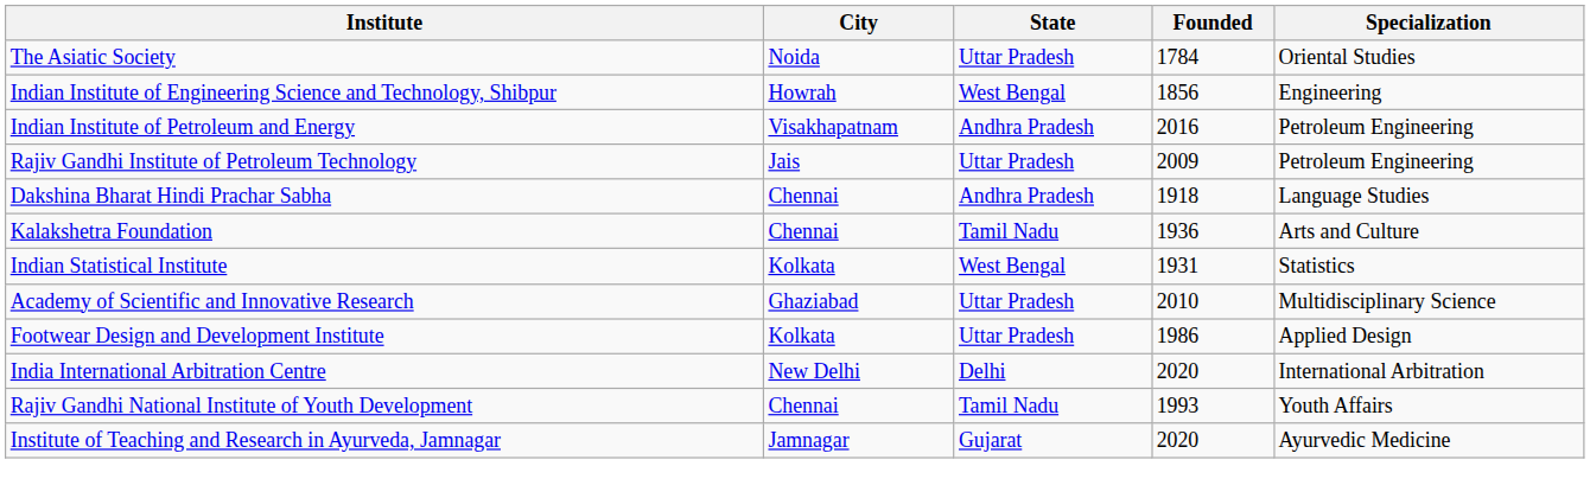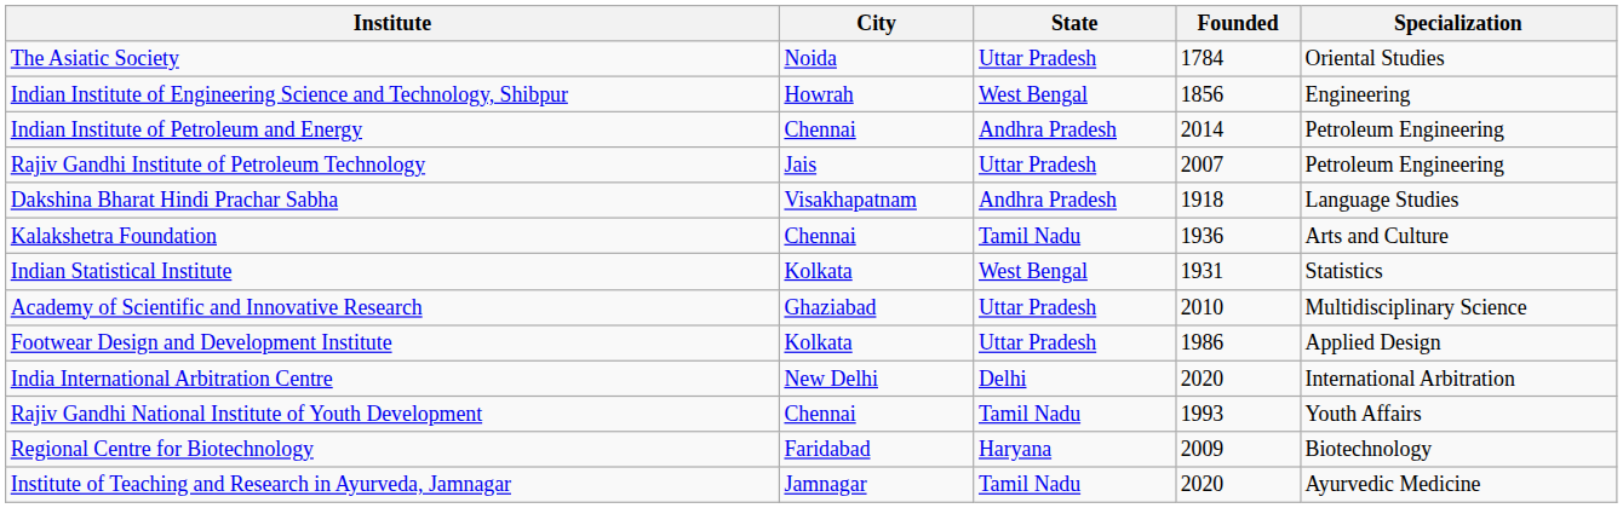 <table class="wikitable sortable" style="width:90%; font-size:95%">
 <tr align=center>
 <th>Institute</th>
 <th>City</th>
 <th>State</th>
 <th>Founded</th>
 <th>Specialization</th>
 </tr>
 <tr>
 <td><a href='#'>The Asiatic Society</a></td>
 <td><a href='#'>Noida</a></td>
 <td><a href='#'>Uttar Pradesh</a></td>
 <td>1784</td>
 <td>Oriental Studies</td>
 </tr>
 <tr>
 <td><a href='#'>Indian Institute of Engineering Science and Technology, Shibpur</a></td>
 <td><a href='#'>Howrah</a></td>
 <td><a href='#'>West Bengal</a></td>
 <td>1856</td>
 <td>Engineering</td>
 </tr>
 <tr>
 <td><a href='#'>Indian Institute of Petroleum and Energy</a></td>
-<td><a href='#'>Visakhapatnam</a></td>
+<td><a href='#'>Chennai</a></td>
 <td><a href='#'>Andhra Pradesh</a></td>
-<td>2016</td>
+<td>2014</td>
 <td>Petroleum Engineering</td>
 </tr>
 <tr>
 <td><a href='#'>Rajiv Gandhi Institute of Petroleum Technology</a></td>
 <td><a href='#'>Jais</a></td>
 <td><a href='#'>Uttar Pradesh</a></td>
-<td>2009</td>
+<td>2007</td>
 <td>Petroleum Engineering</td>
 </tr>
 <tr>
 <td><a href='#'>Dakshina Bharat Hindi Prachar Sabha</a></td>
-<td><a href='#'>Chennai</a></td>
+<td><a href='#'>Visakhapatnam</a></td>
 <td><a href='#'>Andhra Pradesh</a></td>
 <td>1918</td>
 <td>Language Studies</td>
 </tr>
 <tr>
 <td><a href='#'>Kalakshetra Foundation</a></td>
 <td><a href='#'>Chennai</a></td>
 <td><a href='#'>Tamil Nadu</a></td>
 <td>1936</td>
 <td>Arts and Culture</td>
 </tr>
 <tr>
 <td><a href='#'>Indian Statistical Institute</a></td>
 <td><a href='#'>Kolkata</a></td>
 <td><a href='#'>West Bengal</a></td>
 <td>1931</td>
 <td>Statistics</td>
 </tr>
 <tr>
 <td><a href='#'>Academy of Scientific and Innovative Research</a></td>
 <td><a href='#'>Ghaziabad</a></td>
 <td><a href='#'>Uttar Pradesh</a></td>
 <td>2010</td>
 <td>Multidisciplinary Science</td>
 </tr>
 <tr>
 <td><a href='#'>Footwear Design and Development Institute</a></td>
 <td><a href='#'>Kolkata</a></td>
 <td><a href='#'>Uttar Pradesh</a></td>
 <td>1986</td>
 <td>Applied Design</td>
 </tr>
 <tr>
 <td><a href='#'>India International Arbitration Centre</a></td>
 <td><a href='#'>New Delhi</a></td>
 <td><a href='#'>Delhi</a></td>
 <td>2020</td>
 <td>International Arbitration</td>
 </tr>
 <tr>
 <td><a href='#'>Rajiv Gandhi National Institute of Youth Development</a></td>
 <td><a href='#'>Chennai</a></td>
 <td><a href='#'>Tamil Nadu</a></td>
 <td>1993</td>
 <td>Youth Affairs</td>
 </tr>
 <tr>
+<td><a href='#'>Regional Centre for Biotechnology</a></td>
+<td><a href='#'>Faridabad</a></td>
+<td><a href='#'>Haryana</a></td>
+<td>2009</td>
+<td>Biotechnology</td>
+</tr>
+<tr>
 <td><a href='#'>Institute of Teaching and Research in Ayurveda, Jamnagar</a></td>
 <td><a href='#'>Jamnagar</a></td>
-<td><a href='#'>Gujarat</a></td>
+<td><a href='#'>Tamil Nadu</a></td>
 <td>2020</td>
 <td>Ayurvedic Medicine</td>
 </tr>
 </table>
